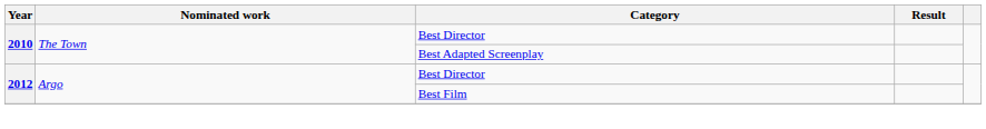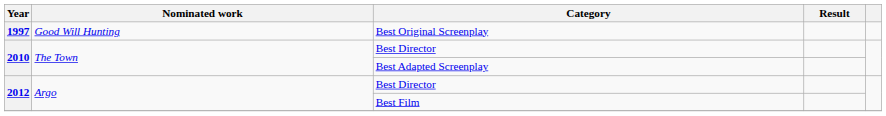 <table class=wikitable>
 <tr>
 <th scope="col" style="width:1em;">Year</th>
 <th scope="col" style="width:30em;">Nominated work</th>
 <th scope="col" style="width:38em;">Category</th>
 <th scope="col" style="width:5em;">Result</th>
 <th scope="col" style="width:1em;"></th>
+</tr>
+<tr>
+<th scope="row"><a href='#'>1997</a></th>
+<td><em><a href='#'>Good Will Hunting</a></em></td>
+<td><a href='#'>Best Original Screenplay</a></td>
+<td></td>
+<td style="text-align:center;"></td>
 </tr>
 <tr>
 <th scope="row" rowspan="2"><a href='#'>2010</a></th>
 <td rowspan="2"><em><a href='#'>The Town</a></em></td>
 <td><a href='#'>Best Director</a></td>
 <td></td>
 <td rowspan="2" style="text-align:center;"></td>
 </tr>
 <tr>
 <td><a href='#'>Best Adapted Screenplay</a></td>
 <td></td>
 </tr>
 <tr>
 <th scope="row" rowspan="2"><a href='#'>2012</a></th>
 <td rowspan="2"><em><a href='#'>Argo</a></em></td>
 <td><a href='#'>Best Director</a></td>
 <td></td>
 <td rowspan="2" style="text-align:center;"></td>
 </tr>
 <tr>
 <td><a href='#'>Best Film</a></td>
 <td></td>
 </tr>
 <tr>
 </tr>
 </table>
